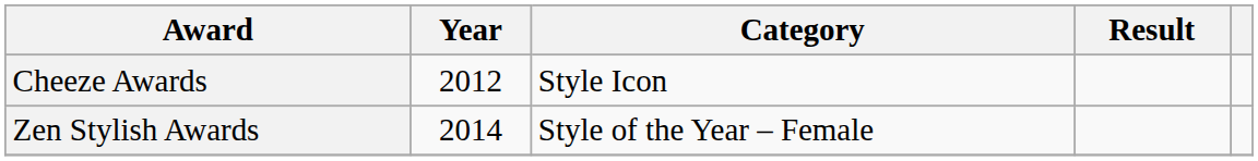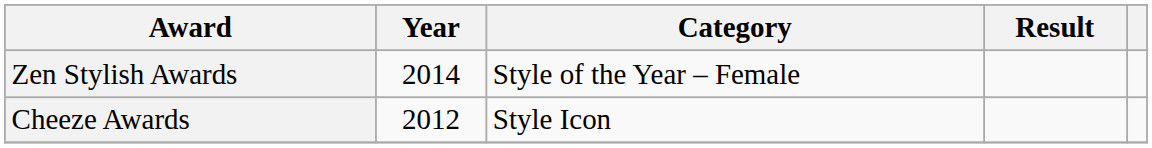 <table class="wikitable sortable plainrowheaders" style="width: 50%;">
 <tr>
 <th scope="col">Award</th>
 <th scope="col">Year</th>
 <th scope="col">Category</th>
 <th scope="col">Result</th>
 <th scope="col" class="unsortable"></th>
 </tr>
 <tr>
+<th scope="row"; style="font-weight:normal; text-align:left;"\>Zen Stylish Awards</th>
+<td style="text-align:center;">2014</td>
+<td>Style of the Year – Female</td>
+<td></td>
+<td style="text-align:center"></td>
+</tr>
+<tr>
 <th scope="row"; style="font-weight:normal; text-align:left;"\>Cheeze Awards</th>
 <td style="text-align:center;">2012</td>
 <td>Style Icon</td>
 <td></td>
 <td style="text-align:center"></td>
 </tr>
 <tr>
-<th scope="row"; style="font-weight:normal; text-align:left;"\>Zen Stylish Awards</th>
-<td style="text-align:center;">2014</td>
-<td>Style of the Year – Female</td>
-<td></td>
-<td style="text-align:center"></td>
-</tr>
-<tr>
 </tr>
 </table>
